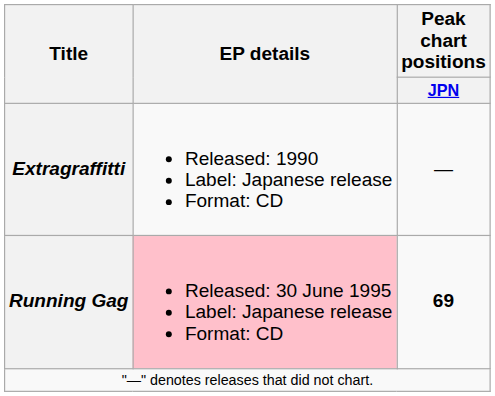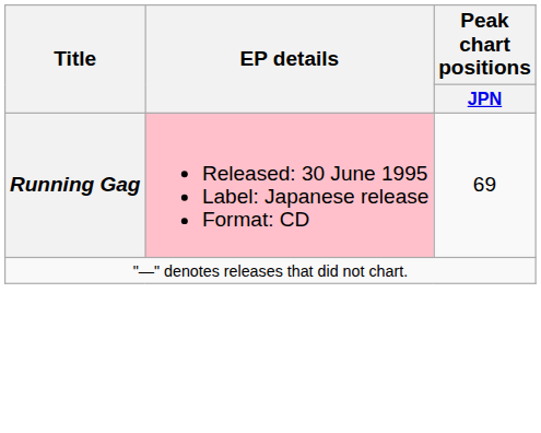 <table class="wikitable plainrowheaders">
 <tr>
 <th scope="col" rowspan="2">Title</th>
 <th scope="col" rowspan="2">EP details</th>
 <th scope="col" colspan="1">Peak chart positions</th>
 </tr>
 <tr>
 <th style="width:3em;font-size:85%"><a href='#'>JPN</a><br></th>
 </tr>
 <tr>
-<th scope="row"><em>Extragraffitti</em></th>
-<td><br><ul><li>Released: 1990</li><li>Label: Japanese release</li><li>Format: CD</li></ul></td>
-<td align="center">—</td>
-</tr>
-<tr>
 <th scope="row"><em>Running Gag</em></th>
 <td style="background: pink;"><br><ul><li>Released: 30 June 1995</li><li>Label: Japanese release</li><li>Format: CD</li></ul></td>
-<td align="center"><strong>69</strong></td>
+<td align="center">69</td>
 </tr>
 <tr>
 <td colspan="3" align="center" style="font-size: 9pt">"—" denotes releases that did not chart.</td>
 </tr>
 </table>
